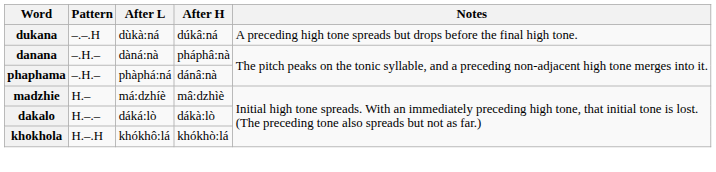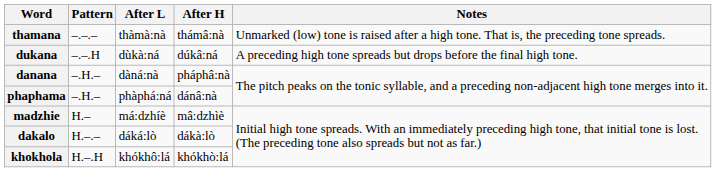 <table class=wikitable>
 <tr>
 <th>Word</th>
 <th>Pattern</th>
 <th>After L</th>
 <th>After H</th>
 <th>Notes</th>
+</tr>
+<tr>
+<th>thamana</th>
+<td>–.–.–</td>
+<td>thàmà:nà</td>
+<td>thámâ:nà</td>
+<td>Unmarked (low) tone is raised after a high tone. That is, the preceding tone spreads.</td>
 </tr>
 <tr>
 <th>dukana</th>
 <td>–.–.H</td>
 <td>dùkà:ná</td>
 <td>dúkâ:ná</td>
 <td>A preceding high tone spreads but drops before the final high tone.</td>
 </tr>
 <tr>
 <th>danana</th>
 <td>–.H.–</td>
 <td>dàná:nà</td>
 <td>pháphâ:nà</td>
 <td rowspan=2>The pitch peaks on the tonic syllable, and a preceding non-adjacent high tone merges into it.</td>
 </tr>
 <tr>
 <th>phaphama</th>
 <td>–.H.–</td>
 <td>phàphá:ná</td>
 <td>dánâ:nà</td>
 </tr>
 <tr>
 <th>madzhie</th>
 <td>H.–</td>
 <td>má:dzhíè</td>
 <td>mâ:dzhìè</td>
 <td rowspan=3>Initial high tone spreads. With an immediately preceding high tone, that initial tone is lost.<br>(The preceding tone also spreads but not as far.)</td>
 </tr>
 <tr>
 <th>dakalo</th>
 <td>H.–.–</td>
 <td>dáká:lò</td>
 <td>dákà:lò</td>
 </tr>
 <tr>
 <th>khokhola</th>
 <td>H.–.H</td>
 <td>khókhô:lá</td>
 <td>khókhò:lá</td>
 </tr>
 </table>
